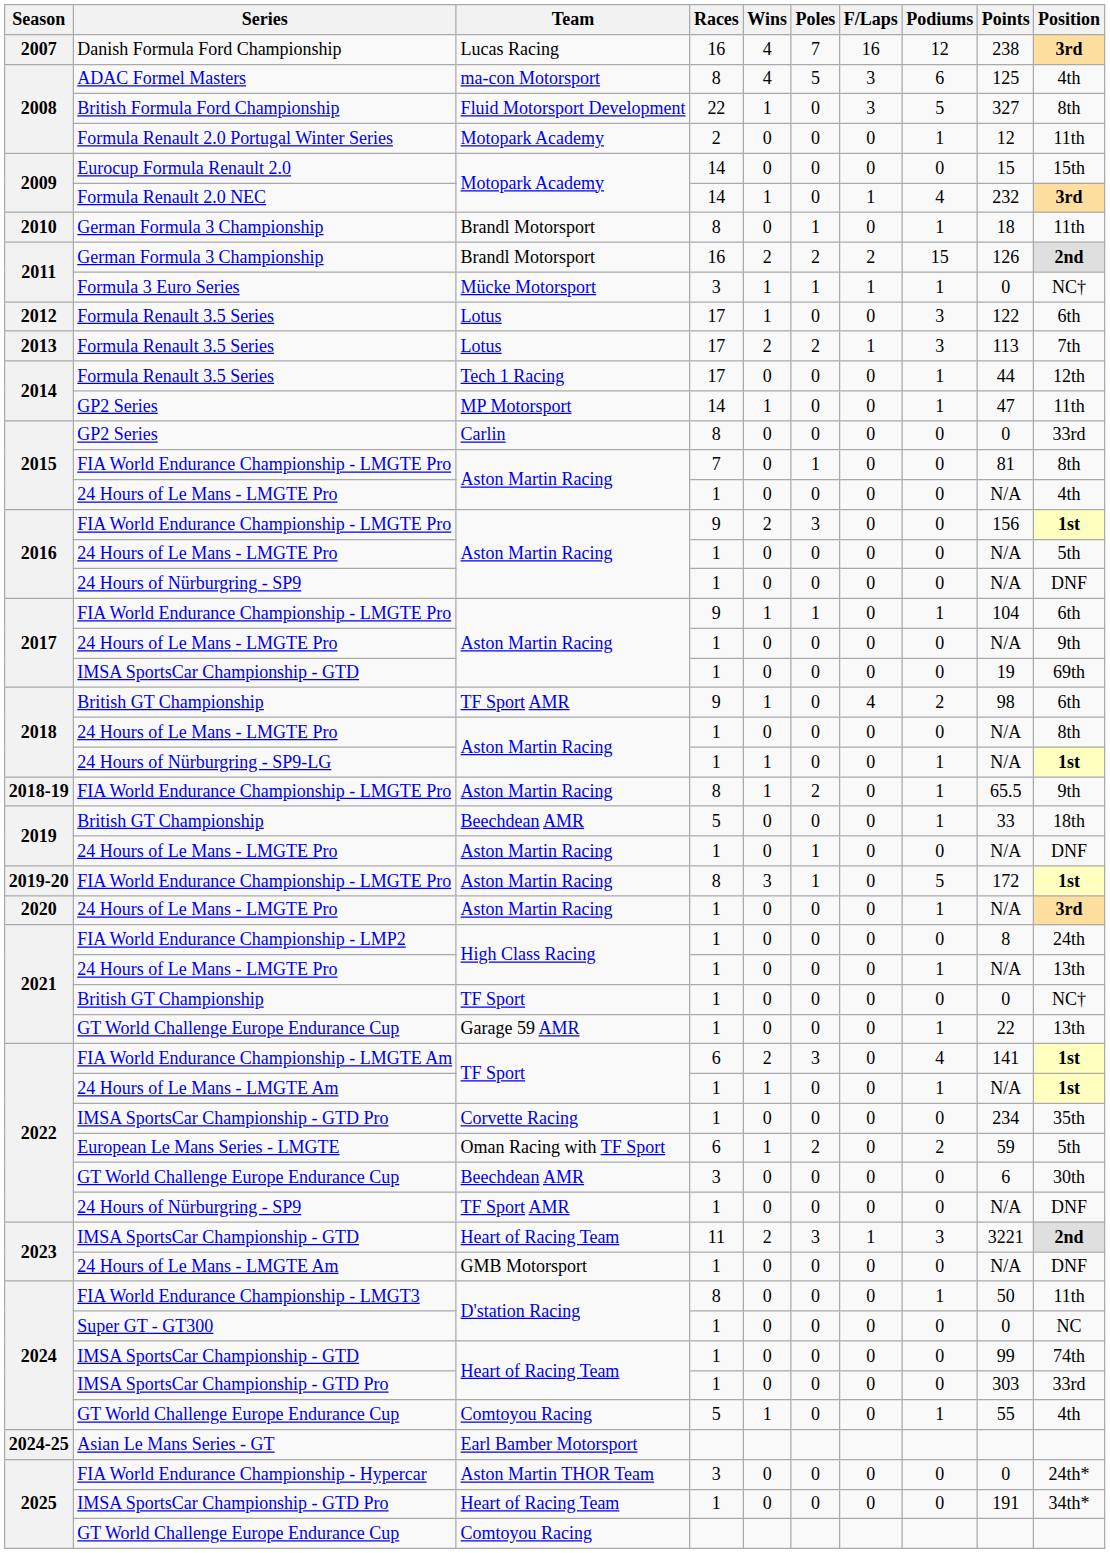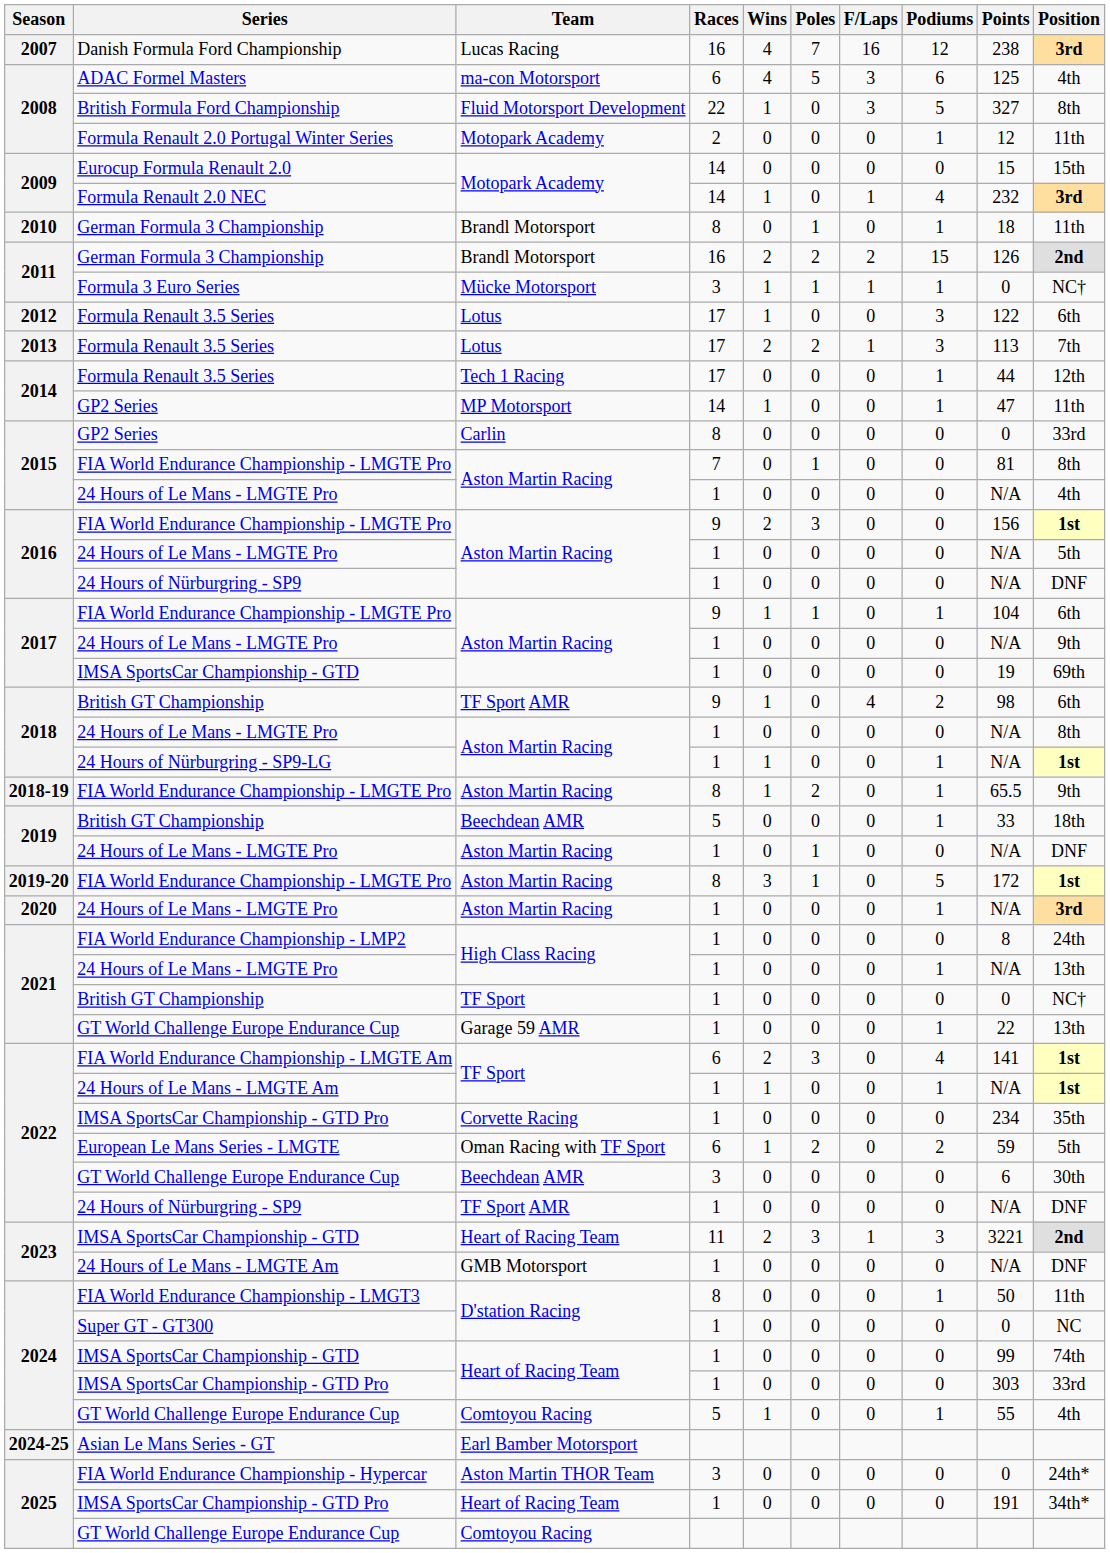 <table class="wikitable" style="font-size: 90%; text-align:center">
 <tr>
 <th>Season</th>
 <th>Series</th>
 <th>Team</th>
 <th>Races</th>
 <th>Wins</th>
 <th>Poles</th>
 <th>F/Laps</th>
 <th>Podiums</th>
 <th>Points</th>
 <th>Position</th>
 </tr>
 <tr>
 <th>2007</th>
 <td align=left>Danish Formula Ford Championship</td>
 <td align=left rowspan=1>Lucas Racing</td>
 <td>16</td>
 <td>4</td>
 <td>7</td>
 <td>16</td>
 <td>12</td>
 <td>238</td>
 <td style="background:#FFDF9F;"><strong>3rd</strong></td>
 </tr>
 <tr>
 <th rowspan=3>2008</th>
 <td align=left><a href='#'>ADAC Formel Masters</a></td>
 <td align=left rowspan=1><a href='#'>ma-con Motorsport</a></td>
-<td>8</td>
+<td>6</td>
 <td>4</td>
 <td>5</td>
 <td>3</td>
 <td>6</td>
 <td>125</td>
 <td>4th</td>
 </tr>
 <tr>
 <td align=left><a href='#'>British Formula Ford Championship</a></td>
 <td align=left rowspan=1><a href='#'>Fluid Motorsport Development</a></td>
 <td>22</td>
 <td>1</td>
 <td>0</td>
 <td>3</td>
 <td>5</td>
 <td>327</td>
 <td>8th</td>
 </tr>
 <tr>
 <td align=left><a href='#'>Formula Renault 2.0 Portugal Winter Series</a></td>
 <td align=left rowspan=1><a href='#'>Motopark Academy</a></td>
 <td>2</td>
 <td>0</td>
 <td>0</td>
 <td>0</td>
 <td>1</td>
 <td>12</td>
 <td>11th</td>
 </tr>
 <tr>
 <th rowspan=2>2009</th>
 <td align=left><a href='#'>Eurocup Formula Renault 2.0</a></td>
 <td align=left rowspan=2><a href='#'>Motopark Academy</a></td>
 <td>14</td>
 <td>0</td>
 <td>0</td>
 <td>0</td>
 <td>0</td>
 <td>15</td>
 <td>15th</td>
 </tr>
 <tr>
 <td align=left><a href='#'>Formula Renault 2.0 NEC</a></td>
 <td>14</td>
 <td>1</td>
 <td>0</td>
 <td>1</td>
 <td>4</td>
 <td>232</td>
 <td style="background:#FFDF9F;"><strong>3rd</strong></td>
 </tr>
 <tr>
 <th>2010</th>
 <td align=left><a href='#'>German Formula 3 Championship</a></td>
 <td align=left>Brandl Motorsport</td>
 <td>8</td>
 <td>0</td>
 <td>1</td>
 <td>0</td>
 <td>1</td>
 <td>18</td>
 <td>11th</td>
 </tr>
 <tr>
 <th rowspan=2>2011</th>
 <td align=left><a href='#'>German Formula 3 Championship</a></td>
 <td align=left>Brandl Motorsport</td>
 <td>16</td>
 <td>2</td>
 <td>2</td>
 <td>2</td>
 <td>15</td>
 <td>126</td>
 <td style="background:#DFDFDF;"><strong>2nd</strong></td>
 </tr>
 <tr>
 <td align=left><a href='#'>Formula 3 Euro Series</a></td>
 <td align=left><a href='#'>Mücke Motorsport</a></td>
 <td>3</td>
 <td>1</td>
 <td>1</td>
 <td>1</td>
 <td>1</td>
 <td>0</td>
 <td>NC†</td>
 </tr>
 <tr>
 <th>2012</th>
 <td align=left><a href='#'>Formula Renault 3.5 Series</a></td>
 <td align=left><a href='#'>Lotus</a></td>
 <td>17</td>
 <td>1</td>
 <td>0</td>
 <td>0</td>
 <td>3</td>
 <td>122</td>
 <td>6th</td>
 </tr>
 <tr>
 <th>2013</th>
 <td align=left><a href='#'>Formula Renault 3.5 Series</a></td>
 <td align=left><a href='#'>Lotus</a></td>
 <td>17</td>
 <td>2</td>
 <td>2</td>
 <td>1</td>
 <td>3</td>
 <td>113</td>
 <td>7th</td>
 </tr>
 <tr>
 <th rowspan=2>2014</th>
 <td align=left><a href='#'>Formula Renault 3.5 Series</a></td>
 <td align=left><a href='#'>Tech 1 Racing</a></td>
 <td>17</td>
 <td>0</td>
 <td>0</td>
 <td>0</td>
 <td>1</td>
 <td>44</td>
 <td>12th</td>
 </tr>
 <tr>
 <td align=left><a href='#'>GP2 Series</a></td>
 <td align=left><a href='#'>MP Motorsport</a></td>
 <td>14</td>
 <td>1</td>
 <td>0</td>
 <td>0</td>
 <td>1</td>
 <td>47</td>
 <td>11th</td>
 </tr>
 <tr>
 <th rowspan=3>2015</th>
 <td align=left><a href='#'>GP2 Series</a></td>
 <td align=left><a href='#'>Carlin</a></td>
 <td>8</td>
 <td>0</td>
 <td>0</td>
 <td>0</td>
 <td>0</td>
 <td>0</td>
 <td>33rd</td>
 </tr>
 <tr>
 <td align=left><a href='#'>FIA World Endurance Championship - LMGTE Pro</a></td>
 <td align=left rowspan=2><a href='#'>Aston Martin Racing</a></td>
 <td>7</td>
 <td>0</td>
 <td>1</td>
 <td>0</td>
 <td>0</td>
 <td>81</td>
 <td>8th</td>
 </tr>
 <tr>
 <td align=left><a href='#'>24 Hours of Le Mans - LMGTE Pro</a></td>
 <td>1</td>
 <td>0</td>
 <td>0</td>
 <td>0</td>
 <td>0</td>
 <td>N/A</td>
 <td>4th</td>
 </tr>
 <tr>
 <th rowspan="3">2016</th>
 <td align=left><a href='#'>FIA World Endurance Championship - LMGTE Pro</a></td>
 <td rowspan="3" align="left"><a href='#'>Aston Martin Racing</a></td>
 <td>9</td>
 <td>2</td>
 <td>3</td>
 <td>0</td>
 <td>0</td>
 <td>156</td>
 <td style="background:#FFFFBF;"><strong>1st</strong></td>
 </tr>
 <tr>
 <td align=left><a href='#'>24 Hours of Le Mans - LMGTE Pro</a></td>
 <td>1</td>
 <td>0</td>
 <td>0</td>
 <td>0</td>
 <td>0</td>
 <td>N/A</td>
 <td>5th</td>
 </tr>
 <tr>
 <td align=left><a href='#'>24 Hours of Nürburgring - SP9</a></td>
 <td>1</td>
 <td>0</td>
 <td>0</td>
 <td>0</td>
 <td>0</td>
 <td>N/A</td>
 <td>DNF</td>
 </tr>
 <tr>
 <th rowspan=3>2017</th>
 <td align=left><a href='#'>FIA World Endurance Championship - LMGTE Pro</a></td>
 <td align=left rowspan=3><a href='#'>Aston Martin Racing</a></td>
 <td>9</td>
 <td>1</td>
 <td>1</td>
 <td>0</td>
 <td>1</td>
 <td>104</td>
 <td>6th</td>
 </tr>
 <tr>
 <td align=left><a href='#'>24 Hours of Le Mans - LMGTE Pro</a></td>
 <td>1</td>
 <td>0</td>
 <td>0</td>
 <td>0</td>
 <td>0</td>
 <td>N/A</td>
 <td>9th</td>
 </tr>
 <tr>
 <td align="left"><a href='#'>IMSA SportsCar Championship - GTD</a></td>
 <td>1</td>
 <td>0</td>
 <td>0</td>
 <td>0</td>
 <td>0</td>
 <td>19</td>
 <td>69th</td>
 </tr>
 <tr>
 <th rowspan="3">2018</th>
 <td align=left><a href='#'>British GT Championship</a></td>
 <td align=left><a href='#'>TF Sport</a> <a href='#'>AMR</a></td>
 <td>9</td>
 <td>1</td>
 <td>0</td>
 <td>4</td>
 <td>2</td>
 <td>98</td>
 <td>6th</td>
 </tr>
 <tr>
 <td align=left><a href='#'>24 Hours of Le Mans - LMGTE Pro</a></td>
 <td rowspan="2" align="left"><a href='#'>Aston Martin Racing</a></td>
 <td>1</td>
 <td>0</td>
 <td>0</td>
 <td>0</td>
 <td>0</td>
 <td>N/A</td>
 <td>8th</td>
 </tr>
 <tr>
 <td align=left><a href='#'>24 Hours of Nürburgring - SP9-LG</a></td>
 <td>1</td>
 <td>1</td>
 <td>0</td>
 <td>0</td>
 <td>1</td>
 <td>N/A</td>
 <td style="background:#FFFFBF;"><strong>1st</strong></td>
 </tr>
 <tr>
 <th>2018-19</th>
 <td align=left><a href='#'>FIA World Endurance Championship - LMGTE Pro</a></td>
 <td align=left><a href='#'>Aston Martin Racing</a></td>
 <td>8</td>
 <td>1</td>
 <td>2</td>
 <td>0</td>
 <td>1</td>
 <td>65.5</td>
 <td>9th</td>
 </tr>
 <tr>
 <th rowspan=2>2019</th>
 <td align=left><a href='#'>British GT Championship</a></td>
 <td align=left><a href='#'>Beechdean</a> <a href='#'>AMR</a></td>
 <td>5</td>
 <td>0</td>
 <td>0</td>
 <td>0</td>
 <td>1</td>
 <td>33</td>
 <td>18th</td>
 </tr>
 <tr>
 <td align=left><a href='#'>24 Hours of Le Mans - LMGTE Pro</a></td>
 <td align=left><a href='#'>Aston Martin Racing</a></td>
 <td>1</td>
 <td>0</td>
 <td>1</td>
 <td>0</td>
 <td>0</td>
 <td>N/A</td>
 <td>DNF</td>
 </tr>
 <tr>
 <th>2019-20</th>
 <td align=left><a href='#'>FIA World Endurance Championship - LMGTE Pro</a></td>
 <td align=left><a href='#'>Aston Martin Racing</a></td>
 <td>8</td>
 <td>3</td>
 <td>1</td>
 <td>0</td>
 <td>5</td>
 <td>172</td>
 <td style="background:#FFFFBF;"><strong>1st</strong></td>
 </tr>
 <tr>
 <th>2020</th>
 <td align=left><a href='#'>24 Hours of Le Mans - LMGTE Pro</a></td>
 <td align=left><a href='#'>Aston Martin Racing</a></td>
 <td>1</td>
 <td>0</td>
 <td>0</td>
 <td>0</td>
 <td>1</td>
 <td>N/A</td>
 <td style="background:#FFDF9F;"><strong>3rd</strong></td>
 </tr>
 <tr>
 <th rowspan=4>2021</th>
 <td align=left><a href='#'>FIA World Endurance Championship - LMP2</a></td>
 <td align=left rowspan=2><a href='#'>High Class Racing</a></td>
 <td>1</td>
 <td>0</td>
 <td>0</td>
 <td>0</td>
 <td>0</td>
 <td>8</td>
 <td>24th</td>
 </tr>
 <tr>
 <td align=left><a href='#'>24 Hours of Le Mans - LMGTE Pro</a></td>
 <td>1</td>
 <td>0</td>
 <td>0</td>
 <td>0</td>
 <td>1</td>
 <td>N/A</td>
 <td>13th</td>
 </tr>
 <tr>
 <td align=left><a href='#'>British GT Championship</a></td>
 <td align=left><a href='#'>TF Sport</a></td>
 <td>1</td>
 <td>0</td>
 <td>0</td>
 <td>0</td>
 <td>0</td>
 <td>0</td>
 <td>NC†</td>
 </tr>
 <tr>
 <td align=left><a href='#'>GT World Challenge Europe Endurance Cup</a></td>
 <td align=left>Garage 59 <a href='#'>AMR</a></td>
 <td>1</td>
 <td>0</td>
 <td>0</td>
 <td>0</td>
 <td>1</td>
 <td>22</td>
 <td>13th</td>
 </tr>
 <tr>
 <th rowspan="6">2022</th>
 <td align=left><a href='#'>FIA World Endurance Championship - LMGTE Am</a></td>
 <td rowspan="2" align="left"><a href='#'>TF Sport</a></td>
 <td>6</td>
 <td>2</td>
 <td>3</td>
 <td>0</td>
 <td>4</td>
 <td>141</td>
 <td style="background:#FFFFBF;"><strong>1st</strong></td>
 </tr>
 <tr>
 <td align=left><a href='#'>24 Hours of Le Mans - LMGTE Am</a></td>
 <td>1</td>
 <td>1</td>
 <td>0</td>
 <td>0</td>
 <td>1</td>
 <td>N/A</td>
 <td style="background:#FFFFBF;"><strong>1st</strong></td>
 </tr>
 <tr>
 <td align=left><a href='#'>IMSA SportsCar Championship - GTD Pro</a></td>
 <td align=left><a href='#'>Corvette Racing</a></td>
 <td>1</td>
 <td>0</td>
 <td>0</td>
 <td>0</td>
 <td>0</td>
 <td>234</td>
 <td>35th</td>
 </tr>
 <tr>
 <td align=left><a href='#'>European Le Mans Series - LMGTE</a></td>
 <td align=left>Oman Racing with <a href='#'>TF Sport</a></td>
 <td>6</td>
 <td>1</td>
 <td>2</td>
 <td>0</td>
 <td>2</td>
 <td>59</td>
 <td>5th</td>
 </tr>
 <tr>
 <td align=left><a href='#'>GT World Challenge Europe Endurance Cup</a></td>
 <td align=left><a href='#'>Beechdean</a> <a href='#'>AMR</a></td>
 <td>3</td>
 <td>0</td>
 <td>0</td>
 <td>0</td>
 <td>0</td>
 <td>6</td>
 <td>30th</td>
 </tr>
 <tr>
 <td align=left><a href='#'>24 Hours of Nürburgring - SP9</a></td>
 <td align=left><a href='#'>TF Sport</a> <a href='#'>AMR</a></td>
 <td>1</td>
 <td>0</td>
 <td>0</td>
 <td>0</td>
 <td>0</td>
 <td>N/A</td>
 <td>DNF</td>
 </tr>
 <tr>
 <th rowspan="2">2023</th>
 <td align=left><a href='#'>IMSA SportsCar Championship - GTD</a></td>
 <td align=left><a href='#'>Heart of Racing Team</a></td>
 <td>11</td>
 <td>2</td>
 <td>3</td>
 <td>1</td>
 <td>3</td>
 <td>3221</td>
 <td style="background:#DFDFDF;"><strong>2nd</strong></td>
 </tr>
 <tr>
 <td align=left><a href='#'>24 Hours of Le Mans - LMGTE Am</a></td>
 <td align=left>GMB Motorsport</td>
 <td>1</td>
 <td>0</td>
 <td>0</td>
 <td>0</td>
 <td>0</td>
 <td>N/A</td>
 <td>DNF</td>
 </tr>
 <tr>
 <th rowspan="5">2024</th>
 <td align=left><a href='#'>FIA World Endurance Championship - LMGT3</a></td>
 <td rowspan="2" align=left><a href='#'>D'station Racing</a></td>
 <td>8</td>
 <td>0</td>
 <td>0</td>
 <td>0</td>
 <td>1</td>
 <td>50</td>
 <td>11th</td>
 </tr>
 <tr>
 <td align=left><a href='#'>Super GT - GT300</a></td>
 <td>1</td>
 <td>0</td>
 <td>0</td>
 <td>0</td>
 <td>0</td>
 <td>0</td>
 <td>NC</td>
 </tr>
 <tr>
 <td align=left><a href='#'>IMSA SportsCar Championship - GTD</a></td>
 <td rowspan="2" align="left"><a href='#'>Heart of Racing Team</a></td>
 <td>1</td>
 <td>0</td>
 <td>0</td>
 <td>0</td>
 <td>0</td>
 <td>99</td>
 <td>74th</td>
 </tr>
 <tr>
 <td align=left><a href='#'>IMSA SportsCar Championship - GTD Pro</a></td>
 <td>1</td>
 <td>0</td>
 <td>0</td>
 <td>0</td>
 <td>0</td>
 <td>303</td>
 <td>33rd</td>
 </tr>
 <tr>
 <td align=left><a href='#'>GT World Challenge Europe Endurance Cup</a></td>
 <td align=left><a href='#'>Comtoyou Racing</a></td>
 <td>5</td>
 <td>1</td>
 <td>0</td>
 <td>0</td>
 <td>1</td>
 <td>55</td>
 <td>4th</td>
 </tr>
 <tr>
 <th>2024-25</th>
 <td align=left><a href='#'>Asian Le Mans Series - GT</a></td>
 <td align=left><a href='#'>Earl Bamber Motorsport</a></td>
 <td></td>
 <td></td>
 <td></td>
 <td></td>
 <td></td>
 <td></td>
 <td></td>
 </tr>
 <tr>
 <th rowspan="3">2025</th>
 <td align=left><a href='#'>FIA World Endurance Championship - Hypercar</a></td>
 <td align=left><a href='#'>Aston Martin THOR Team</a></td>
 <td>3</td>
 <td>0</td>
 <td>0</td>
 <td>0</td>
 <td>0</td>
 <td>0</td>
 <td>24th*</td>
 </tr>
 <tr>
 <td align=left><a href='#'>IMSA SportsCar Championship - GTD Pro</a></td>
 <td align=left><a href='#'>Heart of Racing Team</a></td>
 <td>1</td>
 <td>0</td>
 <td>0</td>
 <td>0</td>
 <td>0</td>
 <td>191</td>
 <td>34th*</td>
 </tr>
 <tr>
 <td align=left><a href='#'>GT World Challenge Europe Endurance Cup</a></td>
 <td align=left><a href='#'>Comtoyou Racing</a></td>
 <td></td>
 <td></td>
 <td></td>
 <td></td>
 <td></td>
 <td></td>
 <td></td>
 </tr>
 </table>
